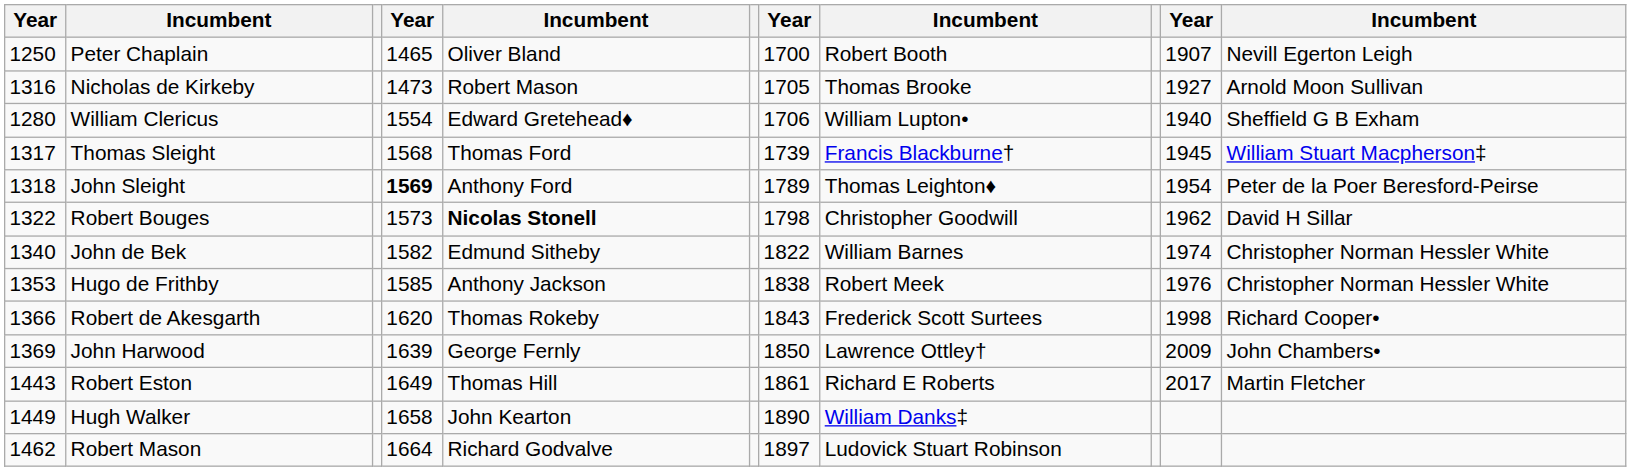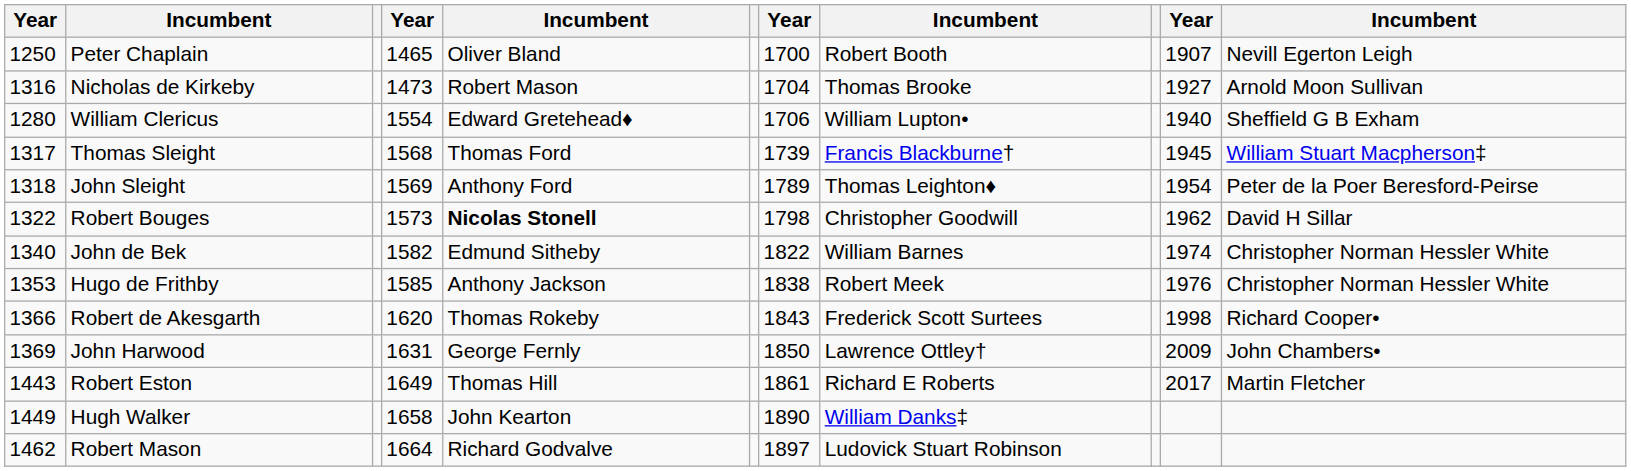 <table class="wikitable">
 <tr>
 <th ! scope="col" width="40">Year</th>
 <th ! scope="col" width="240">Incumbent</th>
 <th></th>
 <th ! scope="col" width="40">Year</th>
 <th ! scope="col" width="240">Incumbent</th>
 <th></th>
 <th ! scope="col" width="40">Year</th>
 <th ! scope="col" width="260">Incumbent</th>
 <th></th>
 <th ! scope="col" width="40">Year</th>
 <th ! scope="col" width="320">Incumbent</th>
 </tr>
 <tr>
 <td>1250</td>
 <td>Peter Chaplain</td>
 <td></td>
 <td>1465</td>
 <td>Oliver Bland</td>
 <td></td>
 <td>1700</td>
 <td>Robert Booth</td>
 <td></td>
 <td>1907</td>
 <td>Nevill Egerton Leigh</td>
 </tr>
 <tr>
 <td>1316</td>
 <td>Nicholas de Kirkeby</td>
 <td></td>
 <td>1473</td>
 <td>Robert Mason</td>
 <td></td>
-<td>1705</td>
+<td>1704</td>
 <td>Thomas Brooke</td>
 <td></td>
 <td>1927</td>
 <td>Arnold Moon Sullivan</td>
 </tr>
 <tr>
 <td>1280</td>
 <td>William Clericus</td>
 <td></td>
 <td>1554</td>
 <td>Edward Gretehead♦</td>
 <td></td>
 <td>1706</td>
 <td>William Lupton•</td>
 <td></td>
 <td>1940</td>
 <td>Sheffield G B Exham</td>
 </tr>
 <tr>
 <td>1317</td>
 <td>Thomas Sleight</td>
 <td></td>
 <td>1568</td>
 <td>Thomas Ford</td>
 <td></td>
 <td>1739</td>
 <td><a href='#'>Francis Blackburne</a>†</td>
 <td></td>
 <td>1945</td>
 <td><a href='#'>William Stuart Macpherson</a>‡</td>
 </tr>
 <tr>
 <td>1318</td>
 <td>John Sleight</td>
 <td></td>
-<td><strong>1569</strong></td>
+<td>1569</td>
 <td>Anthony Ford</td>
 <td></td>
 <td>1789</td>
 <td>Thomas Leighton♦</td>
 <td></td>
 <td>1954</td>
 <td>Peter de la Poer Beresford-Peirse</td>
 </tr>
 <tr>
 <td>1322</td>
 <td>Robert Bouges</td>
 <td></td>
 <td>1573</td>
 <td><strong>Nicolas Stonell</strong></td>
 <td></td>
 <td>1798</td>
 <td>Christopher Goodwill</td>
 <td></td>
 <td>1962</td>
 <td>David H Sillar</td>
 </tr>
 <tr>
 <td>1340</td>
 <td>John de Bek</td>
 <td></td>
 <td>1582</td>
 <td>Edmund Sitheby</td>
 <td></td>
 <td>1822</td>
 <td>William Barnes</td>
 <td></td>
 <td>1974</td>
 <td>Christopher Norman Hessler White</td>
 </tr>
 <tr>
 <td>1353</td>
 <td>Hugo de Frithby</td>
 <td></td>
 <td>1585</td>
 <td>Anthony Jackson</td>
 <td></td>
 <td>1838</td>
 <td>Robert Meek</td>
 <td></td>
 <td>1976</td>
 <td>Christopher Norman Hessler White</td>
 </tr>
 <tr>
 <td>1366</td>
 <td>Robert de Akesgarth</td>
 <td></td>
 <td>1620</td>
 <td>Thomas Rokeby</td>
 <td></td>
 <td>1843</td>
 <td>Frederick Scott Surtees</td>
 <td></td>
 <td>1998</td>
 <td>Richard Cooper•</td>
 </tr>
 <tr>
 <td>1369</td>
 <td>John Harwood</td>
 <td></td>
-<td>1639</td>
+<td>1631</td>
 <td>George Fernly</td>
 <td></td>
 <td>1850</td>
 <td>Lawrence Ottley†</td>
 <td></td>
 <td>2009</td>
 <td>John Chambers•</td>
 </tr>
 <tr>
 <td>1443</td>
 <td>Robert Eston</td>
 <td></td>
 <td>1649</td>
 <td>Thomas Hill</td>
 <td></td>
 <td>1861</td>
 <td>Richard E Roberts</td>
 <td></td>
 <td>2017</td>
 <td>Martin Fletcher</td>
 </tr>
 <tr>
 <td>1449</td>
 <td>Hugh Walker</td>
 <td></td>
 <td>1658</td>
 <td>John Kearton</td>
 <td></td>
 <td>1890</td>
 <td><a href='#'>William Danks</a>‡</td>
 <td></td>
 <td></td>
 <td></td>
 </tr>
 <tr>
 <td>1462</td>
 <td>Robert Mason</td>
 <td></td>
 <td>1664</td>
 <td>Richard Godvalve</td>
 <td></td>
 <td>1897</td>
 <td>Ludovick Stuart Robinson</td>
 <td></td>
 <td></td>
 <td></td>
 </tr>
 </table>
